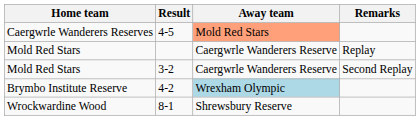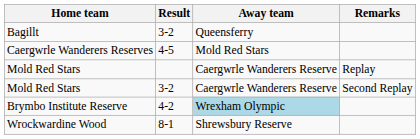 <table class="wikitable">
 <tr>
 <th>Home team</th>
 <th>Result</th>
 <th>Away team</th>
 <th>Remarks</th>
 </tr>
 <tr>
+<td>Bagillt</td>
+<td>3-2</td>
+<td>Queensferry</td>
+<td></td>
+</tr>
+<tr>
 <td>Caergwrle Wanderers Reserves</td>
 <td>4-5</td>
-<td style="background: lightsalmon;">Mold Red Stars</td>
+<td>Mold Red Stars</td>
 <td></td>
 </tr>
 <tr>
 <td>Mold Red Stars</td>
 <td></td>
 <td>Caergwrle Wanderers Reserve</td>
 <td>Replay</td>
 </tr>
 <tr>
 <td>Mold Red Stars</td>
 <td>3-2</td>
 <td>Caergwrle Wanderers Reserve</td>
 <td>Second Replay</td>
 </tr>
 <tr>
 <td>Brymbo Institute Reserve</td>
 <td>4-2</td>
 <td style="background: lightblue;">Wrexham Olympic</td>
 <td></td>
 </tr>
 <tr>
 <td> Wrockwardine Wood</td>
 <td>8-1</td>
 <td> Shrewsbury Reserve</td>
 <td></td>
 </tr>
 </table>
